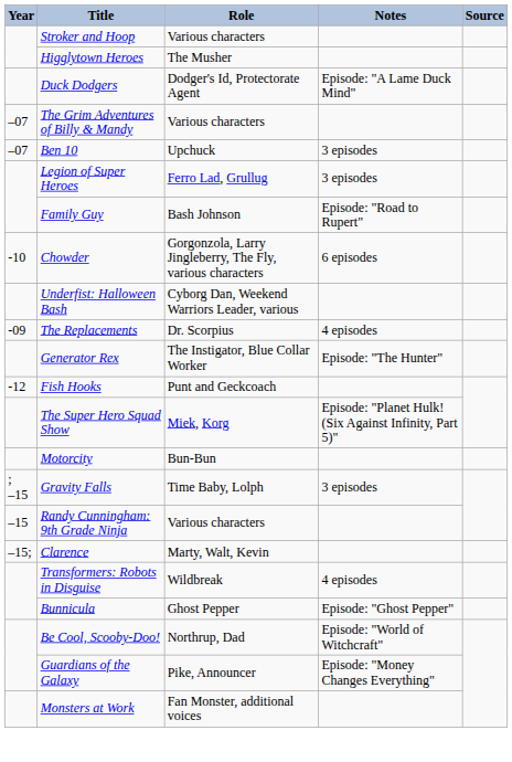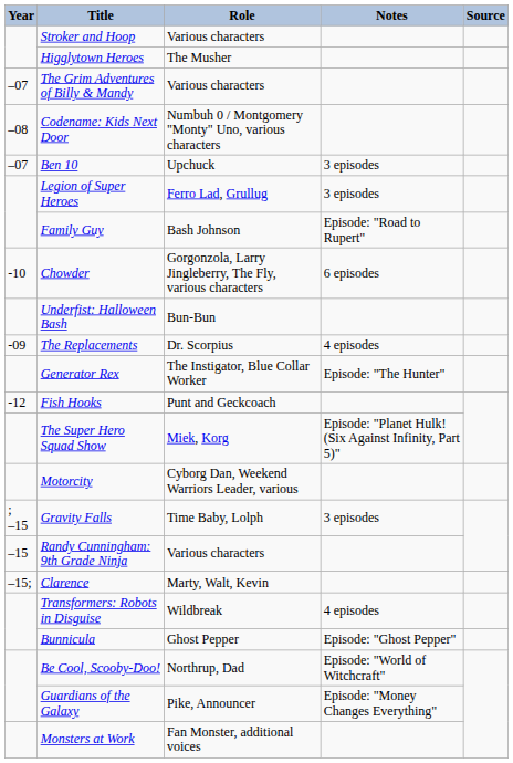 <table class="wikitable sortable">
 <tr>
 <th style="background:#b0c4de;">Year</th>
 <th style="background:#b0c4de;">Title</th>
 <th style="background:#b0c4de;">Role</th>
 <th style="background:#b0c4de;" class="unsortable">Notes</th>
 <th style="background:#b0c4de;" class="unsortable">Source</th>
 </tr>
 <tr>
 <td rowspan="2"></td>
 <td><em><a href='#'>Stroker and Hoop</a></em></td>
 <td>Various characters</td>
 <td></td>
 <td></td>
 </tr>
 <tr>
 <td><em><a href='#'>Higglytown Heroes</a></em></td>
 <td>The Musher</td>
 <td></td>
 <td></td>
 </tr>
 <tr>
+<td>–07</td>
+<td><em><a href='#'>The Grim Adventures of Billy & Mandy</a></em></td>
+<td>Various characters</td>
 <td></td>
-<td><em><a href='#'>Duck Dodgers</a></em></td>
-<td>Dodger's Id, Protectorate Agent</td>
-<td>Episode: "A Lame Duck Mind"</td>
 <td></td>
 </tr>
 <tr>
-<td>–07</td>
-<td><em><a href='#'>The Grim Adventures of Billy & Mandy</a></em></td>
-<td>Various characters</td>
+<td>–08</td>
+<td><em><a href='#'>Codename: Kids Next Door</a></em></td>
+<td>Numbuh 0 / Montgomery "Monty" Uno, various characters</td>
 <td></td>
 <td></td>
 </tr>
 <tr>
 <td>–07</td>
 <td><em><a href='#'>Ben 10</a></em></td>
 <td>Upchuck</td>
 <td>3 episodes</td>
 <td></td>
 </tr>
 <tr>
 <td rowspan="2"></td>
 <td><em><a href='#'>Legion of Super Heroes</a></em></td>
 <td><a href='#'>Ferro Lad</a>, <a href='#'>Grullug</a></td>
 <td>3 episodes</td>
 <td></td>
 </tr>
 <tr>
 <td><em><a href='#'>Family Guy</a></em></td>
 <td>Bash Johnson</td>
 <td>Episode: "Road to Rupert"</td>
 <td></td>
 </tr>
 <tr>
 <td>-10</td>
 <td><em><a href='#'>Chowder</a></em></td>
 <td>Gorgonzola, Larry Jingleberry, The Fly, various characters</td>
 <td>6 episodes</td>
 <td></td>
 </tr>
 <tr>
 <td></td>
 <td><em><a href='#'>Underfist: Halloween Bash</a></em></td>
-<td>Cyborg Dan, Weekend Warriors Leader, various</td>
+<td>Bun-Bun</td>
 <td></td>
 <td></td>
 </tr>
 <tr>
 <td>-09</td>
 <td><em><a href='#'>The Replacements</a></em></td>
 <td>Dr. Scorpius</td>
 <td>4 episodes</td>
 <td></td>
 </tr>
 <tr>
 <td></td>
 <td><em><a href='#'>Generator Rex</a></em></td>
 <td>The Instigator, Blue Collar Worker</td>
 <td>Episode: "The Hunter"</td>
 <td></td>
 </tr>
 <tr>
 <td>-12</td>
 <td><em><a href='#'>Fish Hooks</a></em></td>
 <td>Punt and Geckcoach</td>
 <td></td>
 <td rowspan="2"></td>
 </tr>
 <tr>
 <td></td>
 <td><em><a href='#'>The Super Hero Squad Show</a></em></td>
 <td><a href='#'>Miek</a>, <a href='#'>Korg</a></td>
 <td>Episode: "Planet Hulk! (Six Against Infinity, Part 5)"</td>
 </tr>
 <tr>
 <td></td>
 <td><em><a href='#'>Motorcity</a></em></td>
-<td>Bun-Bun</td>
+<td>Cyborg Dan, Weekend Warriors Leader, various</td>
 <td></td>
 <td></td>
 </tr>
 <tr>
 <td>;<br>–15</td>
 <td><em><a href='#'>Gravity Falls</a></em></td>
 <td>Time Baby, Lolph</td>
 <td>3 episodes</td>
 <td rowspan="2"></td>
 </tr>
 <tr>
 <td>–15</td>
 <td><em><a href='#'>Randy Cunningham: 9th Grade Ninja</a></em></td>
 <td>Various characters</td>
 <td></td>
 </tr>
 <tr>
 <td>–15;<br></td>
 <td><em><a href='#'>Clarence</a></em></td>
 <td>Marty, Walt, Kevin</td>
 <td></td>
 <td></td>
 </tr>
 <tr>
 <td rowspan="2"></td>
 <td><em><a href='#'>Transformers: Robots in Disguise</a></em></td>
 <td>Wildbreak</td>
 <td>4 episodes</td>
 <td></td>
 </tr>
 <tr>
 <td><em><a href='#'>Bunnicula</a></em></td>
 <td>Ghost Pepper</td>
 <td>Episode: "Ghost Pepper"</td>
 <td></td>
 </tr>
 <tr>
 <td rowspan="2"></td>
 <td><em><a href='#'>Be Cool, Scooby-Doo!</a></em></td>
 <td>Northrup, Dad</td>
 <td>Episode: "World of Witchcraft"</td>
 <td rowspan="3"></td>
 </tr>
 <tr>
 <td><em><a href='#'>Guardians of the Galaxy</a></em></td>
 <td>Pike, Announcer</td>
 <td>Episode: "Money Changes Everything"</td>
 </tr>
 <tr>
 <td></td>
 <td><em><a href='#'>Monsters at Work</a></em></td>
 <td>Fan Monster, additional voices</td>
 <td></td>
 </tr>
 </table>
